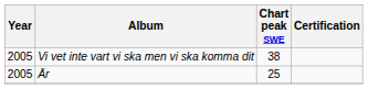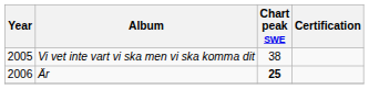 <table class="wikitable">
 <tr>
 <th>Year</th>
 <th>Album</th>
 <th>Chart <br>peak<br><small><a href='#'>SWE</a><br></small></th>
 <th>Certification</th>
 </tr>
 <tr>
 <td>2005</td>
 <td style="text-align:left;"><em>Vi vet inte vart vi ska men vi ska komma dit</em></td>
 <td style="text-align:center;">38</td>
 <td></td>
 </tr>
 <tr>
-<td>2005</td>
+<td>2006</td>
 <td style="text-align:left;"><em>Är</em></td>
-<td style="text-align:center;">25</td>
+<td style="text-align:center;"><strong>25</strong></td>
 <td></td>
 </tr>
 <tr>
 </tr>
 </table>
